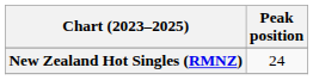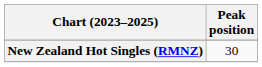 <table class="wikitable sortable plainrowheaders" style="text-align:center">
 <tr>
 <th scope="col">Chart (2023–2025)</th>
 <th scope="col">Peak<br>position</th>
 </tr>
 <tr>
 </tr>
 <tr>
 </tr>
 <tr>
 </tr>
 <tr>
 </tr>
 <tr>
 </tr>
 <tr>
 <th scope="row">New Zealand Hot Singles (<a href='#'>RMNZ</a>)</th>
-<td>24</td>
+<td>30</td>
 </tr>
 <tr>
 </tr>
 <tr>
 </tr>
 <tr>
 </tr>
 </table>
